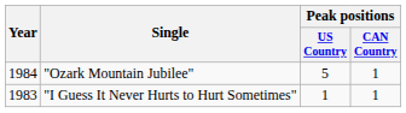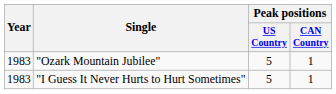 <table class="wikitable" style="text-align:center;">
 <tr>
 <th rowspan="2">Year</th>
 <th rowspan="2">Single</th>
 <th colspan="2">Peak positions</th>
 </tr>
 <tr style="font-size:smaller;">
 <th width="50"><a href='#'>US Country</a></th>
 <th width="50"><a href='#'>CAN Country</a></th>
 </tr>
 <tr>
-<td>1984</td>
+<td>1983</td>
 <td align="left">"Ozark Mountain Jubilee"</td>
 <td>5</td>
 <td>1</td>
 </tr>
 <tr>
 <td>1983</td>
 <td align="left">"I Guess It Never Hurts to Hurt Sometimes"</td>
-<td>1</td>
+<td>5</td>
 <td>1</td>
 </tr>
 </table>
